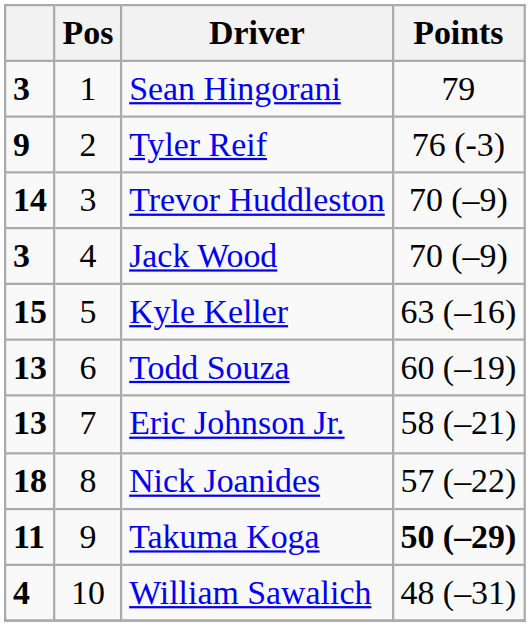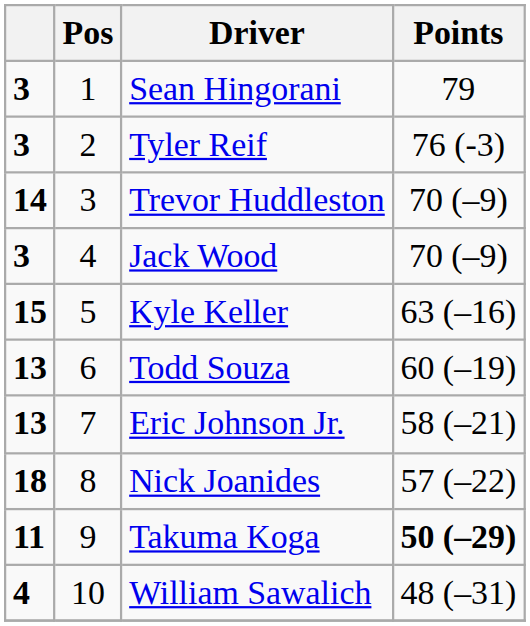 <table class="wikitable" style="font-size: 95%;">
 <tr>
 <th></th>
 <th>Pos</th>
 <th>Driver</th>
 <th>Points</th>
 </tr>
 <tr>
 <td align="left"> <strong>3</strong></td>
 <td style="text-align:center;">1</td>
 <td><a href='#'>Sean Hingorani</a></td>
 <td style="text-align:center;">79</td>
 </tr>
 <tr>
-<td align="left"> <strong>9</strong></td>
+<td align="left"> <strong>3</strong></td>
 <td style="text-align:center;">2</td>
 <td><a href='#'>Tyler Reif</a></td>
 <td style="text-align:center;">76 (-3)</td>
 </tr>
 <tr>
 <td align="left"> <strong>14</strong></td>
 <td style="text-align:center;">3</td>
 <td><a href='#'>Trevor Huddleston</a></td>
 <td style="text-align:center;">70 (–9)</td>
 </tr>
 <tr>
 <td align="left"> <strong>3</strong></td>
 <td style="text-align:center;">4</td>
 <td><a href='#'>Jack Wood</a></td>
 <td style="text-align:center;">70 (–9)</td>
 </tr>
 <tr>
 <td align="left"> <strong>15</strong></td>
 <td style="text-align:center;">5</td>
 <td><a href='#'>Kyle Keller</a></td>
 <td style="text-align:center;">63 (–16)</td>
 </tr>
 <tr>
 <td align="left"> <strong>13</strong></td>
 <td style="text-align:center;">6</td>
 <td><a href='#'>Todd Souza</a></td>
 <td style="text-align:center;">60 (–19)</td>
 </tr>
 <tr>
 <td align="left"> <strong>13</strong></td>
 <td style="text-align:center;">7</td>
 <td><a href='#'>Eric Johnson Jr.</a></td>
 <td style="text-align:center;">58 (–21)</td>
 </tr>
 <tr>
 <td align="left"> <strong>18</strong></td>
 <td style="text-align:center;">8</td>
 <td><a href='#'>Nick Joanides</a></td>
 <td style="text-align:center;">57 (–22)</td>
 </tr>
 <tr>
 <td align="left"> <strong>11</strong></td>
 <td style="text-align:center;">9</td>
 <td><a href='#'>Takuma Koga</a></td>
 <td style="text-align:center;"><strong>50 (–29)</strong></td>
 </tr>
 <tr>
 <td align="left"> <strong>4</strong></td>
 <td style="text-align:center;">10</td>
 <td><a href='#'>William Sawalich</a></td>
 <td style="text-align:center;">48 (–31)</td>
 </tr>
 <tr class="sortbottom">
 </tr>
 </table>
